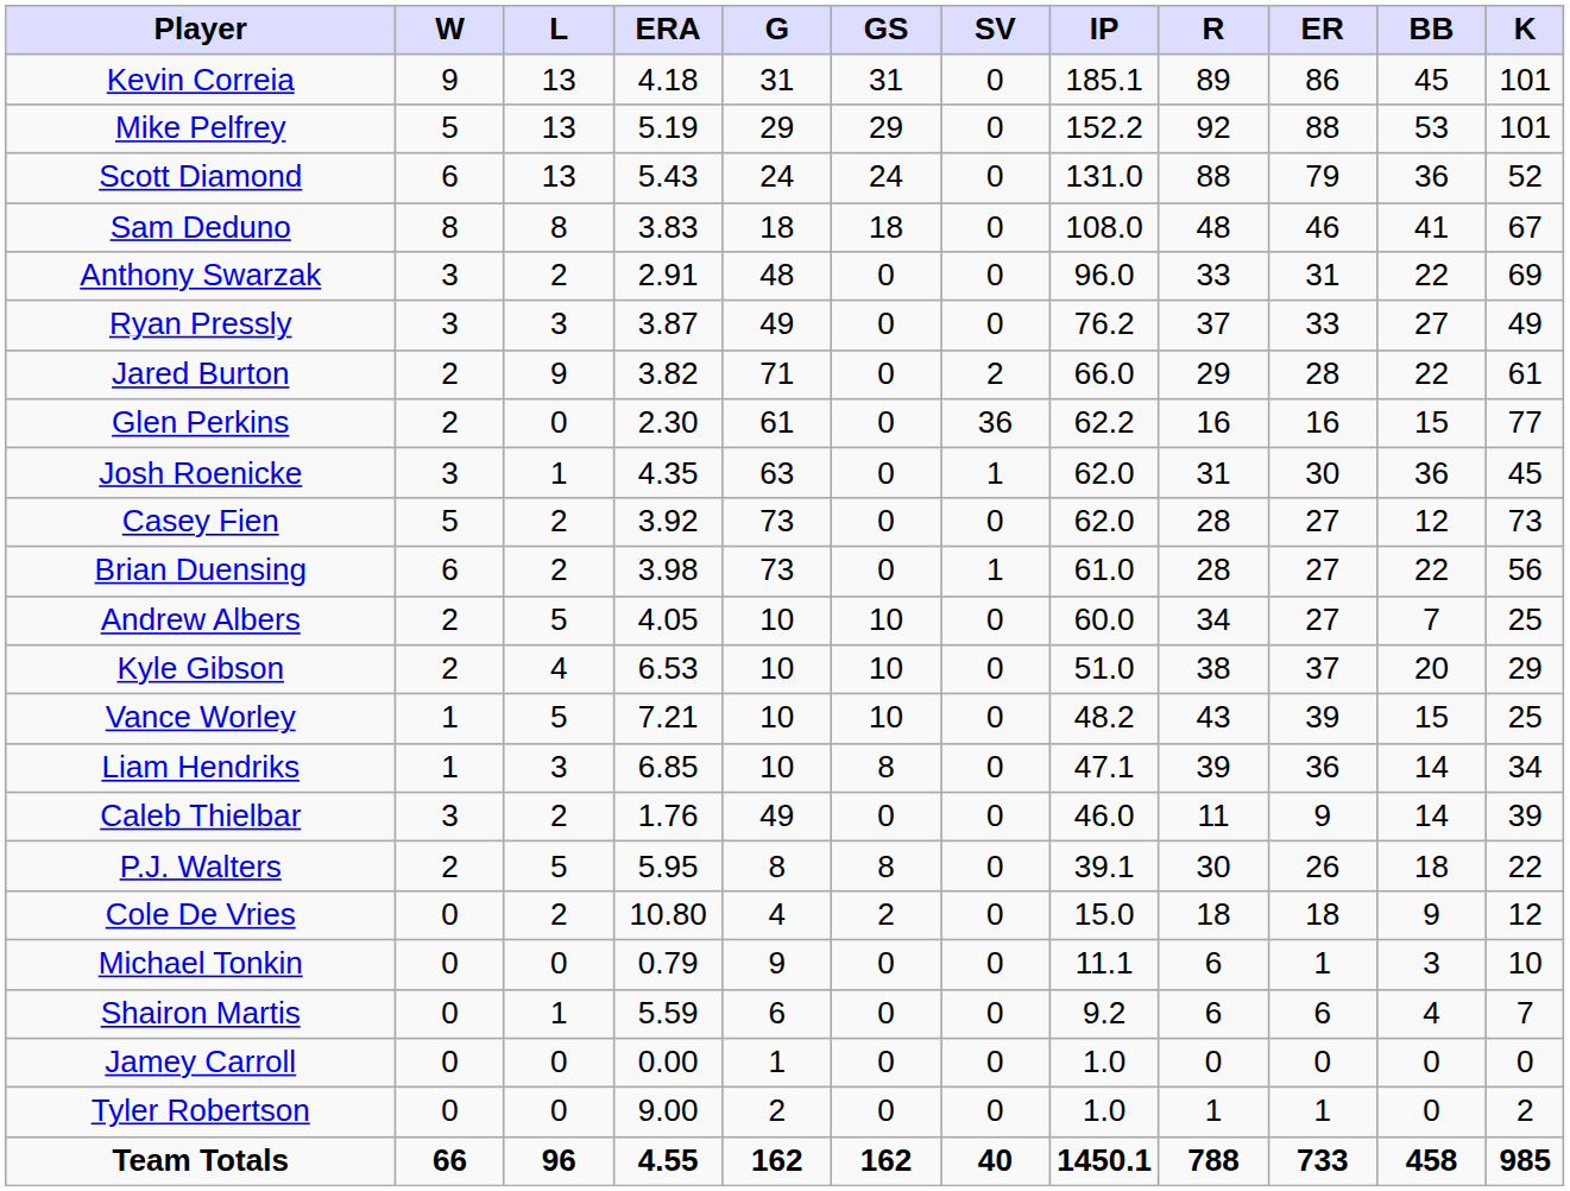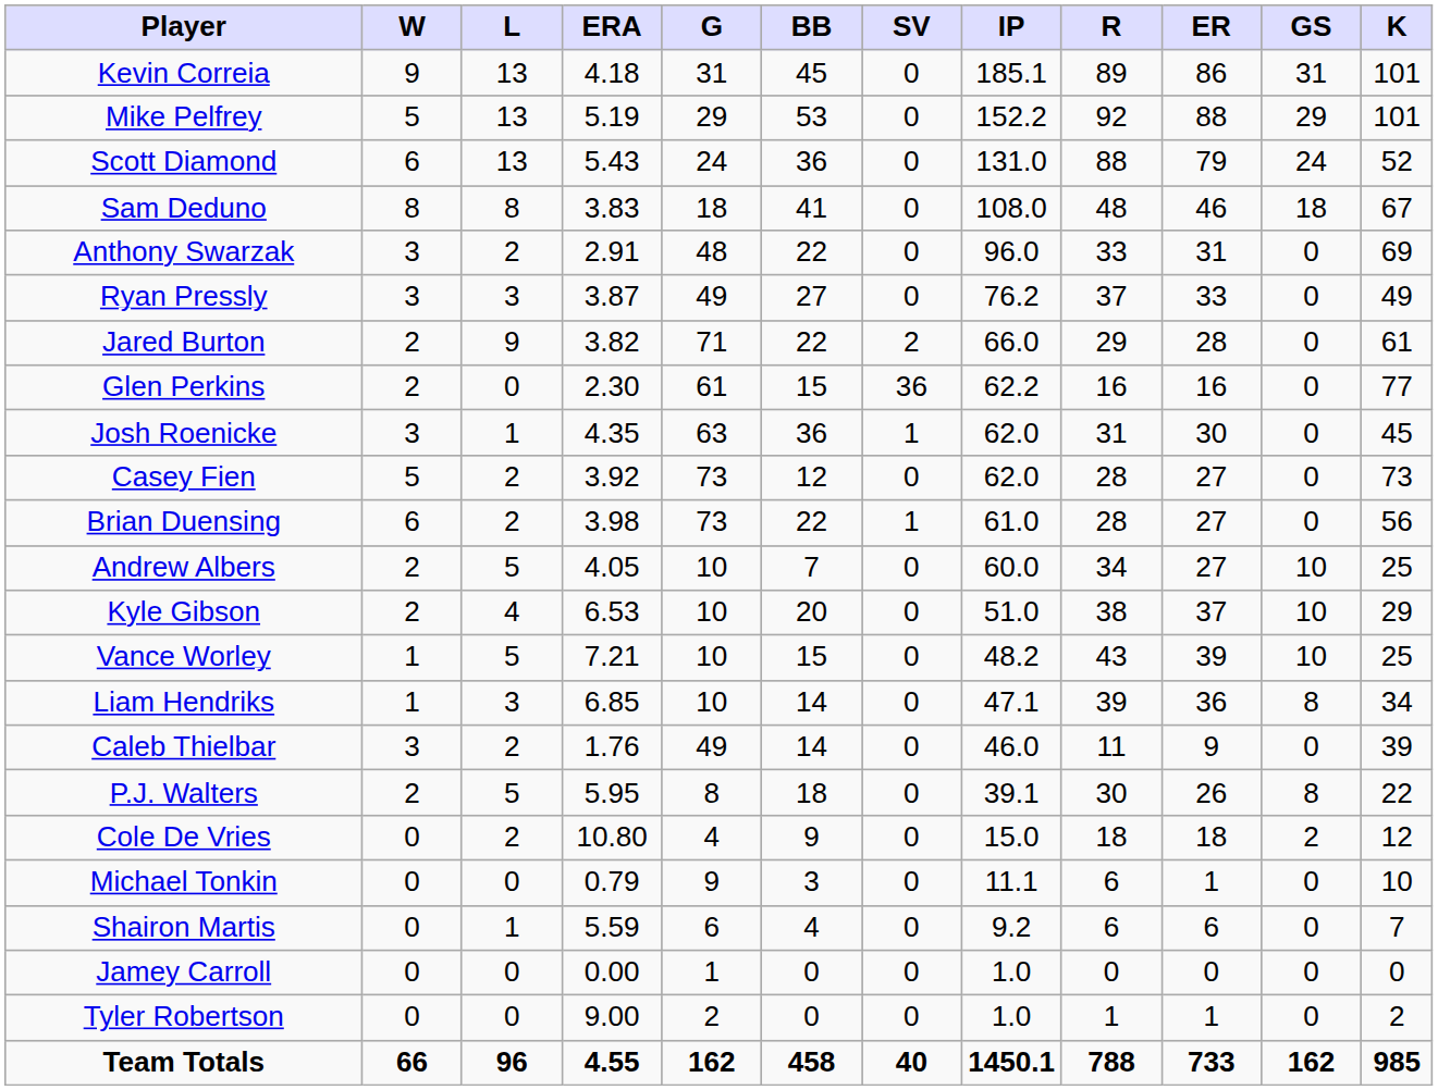 <table class="wikitable" style="text-align:center;">
 <tr>
 <th style="background:#ddf; width:25%;">Player</th>
 <th style="background:#ddf; width:7%;">W</th>
 <th style="background:#ddf; width:7%;">L</th>
 <th style="background:#ddf; width:7%;">ERA</th>
 <th style="background:#ddf; width:7%;">G</th>
-<th style="background:#ddf; width:7%;">GS</th>
+<th style="background:#ddf; width:7%;">BB</th>
 <th style="background:#ddf; width:7%;">SV</th>
 <th style="background:#ddf; width:7%;">IP</th>
 <th style="background:#ddf; width:7%;">R</th>
 <th style="background:#ddf; width:7%;">ER</th>
-<th style="background:#ddf; width:7%;">BB</th>
+<th style="background:#ddf; width:7%;">GS</th>
 <th style="background:#ddf; width:7%;">K</th>
 </tr>
 <tr align=center>
 <td><a href='#'>Kevin Correia</a></td>
 <td>9</td>
 <td>13</td>
 <td>4.18</td>
 <td>31</td>
-<td>31</td>
+<td>45</td>
 <td>0</td>
 <td>185.1</td>
 <td>89</td>
 <td>86</td>
-<td>45</td>
+<td>31</td>
 <td>101</td>
 </tr>
 <tr align=center>
 <td><a href='#'>Mike Pelfrey</a></td>
 <td>5</td>
 <td>13</td>
 <td>5.19</td>
 <td>29</td>
-<td>29</td>
+<td>53</td>
 <td>0</td>
 <td>152.2</td>
 <td>92</td>
 <td>88</td>
-<td>53</td>
+<td>29</td>
 <td>101</td>
 </tr>
 <tr align=center>
 <td><a href='#'>Scott Diamond</a></td>
 <td>6</td>
 <td>13</td>
 <td>5.43</td>
 <td>24</td>
-<td>24</td>
+<td>36</td>
 <td>0</td>
 <td>131.0</td>
 <td>88</td>
 <td>79</td>
-<td>36</td>
+<td>24</td>
 <td>52</td>
 </tr>
 <tr align=center>
 <td><a href='#'>Sam Deduno</a></td>
 <td>8</td>
 <td>8</td>
 <td>3.83</td>
 <td>18</td>
-<td>18</td>
+<td>41</td>
 <td>0</td>
 <td>108.0</td>
 <td>48</td>
 <td>46</td>
-<td>41</td>
+<td>18</td>
 <td>67</td>
 </tr>
 <tr align=center>
 <td><a href='#'>Anthony Swarzak</a></td>
 <td>3</td>
 <td>2</td>
 <td>2.91</td>
 <td>48</td>
-<td>0</td>
+<td>22</td>
 <td>0</td>
 <td>96.0</td>
 <td>33</td>
 <td>31</td>
-<td>22</td>
+<td>0</td>
 <td>69</td>
 </tr>
 <tr align=center>
 <td><a href='#'>Ryan Pressly</a></td>
 <td>3</td>
 <td>3</td>
 <td>3.87</td>
 <td>49</td>
-<td>0</td>
+<td>27</td>
 <td>0</td>
 <td>76.2</td>
 <td>37</td>
 <td>33</td>
-<td>27</td>
+<td>0</td>
 <td>49</td>
 </tr>
 <tr align=center>
 <td><a href='#'>Jared Burton</a></td>
 <td>2</td>
 <td>9</td>
 <td>3.82</td>
 <td>71</td>
-<td>0</td>
+<td>22</td>
 <td>2</td>
 <td>66.0</td>
 <td>29</td>
 <td>28</td>
-<td>22</td>
+<td>0</td>
 <td>61</td>
 </tr>
 <tr align=center>
 <td><a href='#'>Glen Perkins</a></td>
 <td>2</td>
 <td>0</td>
 <td>2.30</td>
 <td>61</td>
-<td>0</td>
+<td>15</td>
 <td>36</td>
 <td>62.2</td>
 <td>16</td>
 <td>16</td>
-<td>15</td>
+<td>0</td>
 <td>77</td>
 </tr>
 <tr align=center>
 <td><a href='#'>Josh Roenicke</a></td>
 <td>3</td>
 <td>1</td>
 <td>4.35</td>
 <td>63</td>
-<td>0</td>
+<td>36</td>
 <td>1</td>
 <td>62.0</td>
 <td>31</td>
 <td>30</td>
-<td>36</td>
+<td>0</td>
 <td>45</td>
 </tr>
 <tr align=center>
 <td><a href='#'>Casey Fien</a></td>
 <td>5</td>
 <td>2</td>
 <td>3.92</td>
 <td>73</td>
-<td>0</td>
+<td>12</td>
 <td>0</td>
 <td>62.0</td>
 <td>28</td>
 <td>27</td>
-<td>12</td>
+<td>0</td>
 <td>73</td>
 </tr>
 <tr align=center>
 <td><a href='#'>Brian Duensing</a></td>
 <td>6</td>
 <td>2</td>
 <td>3.98</td>
 <td>73</td>
-<td>0</td>
+<td>22</td>
 <td>1</td>
 <td>61.0</td>
 <td>28</td>
 <td>27</td>
-<td>22</td>
+<td>0</td>
 <td>56</td>
 </tr>
 <tr align=center>
 <td><a href='#'>Andrew Albers</a></td>
 <td>2</td>
 <td>5</td>
 <td>4.05</td>
 <td>10</td>
-<td>10</td>
+<td>7</td>
 <td>0</td>
 <td>60.0</td>
 <td>34</td>
 <td>27</td>
-<td>7</td>
+<td>10</td>
 <td>25</td>
 </tr>
 <tr align=center>
 <td><a href='#'>Kyle Gibson</a></td>
 <td>2</td>
 <td>4</td>
 <td>6.53</td>
 <td>10</td>
-<td>10</td>
+<td>20</td>
 <td>0</td>
 <td>51.0</td>
 <td>38</td>
 <td>37</td>
-<td>20</td>
+<td>10</td>
 <td>29</td>
 </tr>
 <tr align=center>
 <td><a href='#'>Vance Worley</a></td>
 <td>1</td>
 <td>5</td>
 <td>7.21</td>
 <td>10</td>
-<td>10</td>
+<td>15</td>
 <td>0</td>
 <td>48.2</td>
 <td>43</td>
 <td>39</td>
-<td>15</td>
+<td>10</td>
 <td>25</td>
 </tr>
 <tr align=center>
 <td><a href='#'>Liam Hendriks</a></td>
 <td>1</td>
 <td>3</td>
 <td>6.85</td>
 <td>10</td>
-<td>8</td>
+<td>14</td>
 <td>0</td>
 <td>47.1</td>
 <td>39</td>
 <td>36</td>
-<td>14</td>
+<td>8</td>
 <td>34</td>
 </tr>
 <tr align=center>
 <td><a href='#'>Caleb Thielbar</a></td>
 <td>3</td>
 <td>2</td>
 <td>1.76</td>
 <td>49</td>
-<td>0</td>
+<td>14</td>
 <td>0</td>
 <td>46.0</td>
 <td>11</td>
 <td>9</td>
-<td>14</td>
+<td>0</td>
 <td>39</td>
 </tr>
 <tr align=center>
 <td><a href='#'>P.J. Walters</a></td>
 <td>2</td>
 <td>5</td>
 <td>5.95</td>
 <td>8</td>
-<td>8</td>
+<td>18</td>
 <td>0</td>
 <td>39.1</td>
 <td>30</td>
 <td>26</td>
-<td>18</td>
+<td>8</td>
 <td>22</td>
 </tr>
 <tr align=center>
 <td><a href='#'>Cole De Vries</a></td>
 <td>0</td>
 <td>2</td>
 <td>10.80</td>
 <td>4</td>
-<td>2</td>
+<td>9</td>
 <td>0</td>
 <td>15.0</td>
 <td>18</td>
 <td>18</td>
-<td>9</td>
+<td>2</td>
 <td>12</td>
 </tr>
 <tr align=center>
 <td><a href='#'>Michael Tonkin</a></td>
 <td>0</td>
 <td>0</td>
 <td>0.79</td>
 <td>9</td>
-<td>0</td>
+<td>3</td>
 <td>0</td>
 <td>11.1</td>
 <td>6</td>
 <td>1</td>
-<td>3</td>
+<td>0</td>
 <td>10</td>
 </tr>
 <tr align=center>
 <td><a href='#'>Shairon Martis</a></td>
 <td>0</td>
 <td>1</td>
 <td>5.59</td>
 <td>6</td>
-<td>0</td>
+<td>4</td>
 <td>0</td>
 <td>9.2</td>
 <td>6</td>
 <td>6</td>
-<td>4</td>
+<td>0</td>
 <td>7</td>
 </tr>
 <tr align=center>
 <td><a href='#'>Jamey Carroll</a></td>
 <td>0</td>
 <td>0</td>
 <td>0.00</td>
 <td>1</td>
 <td>0</td>
 <td>0</td>
 <td>1.0</td>
 <td>0</td>
 <td>0</td>
 <td>0</td>
 <td>0</td>
 </tr>
 <tr align=center>
 <td><a href='#'>Tyler Robertson</a></td>
 <td>0</td>
 <td>0</td>
 <td>9.00</td>
 <td>2</td>
 <td>0</td>
 <td>0</td>
 <td>1.0</td>
 <td>1</td>
 <td>1</td>
 <td>0</td>
 <td>2</td>
 </tr>
 <tr align=center>
 <td><strong>Team Totals</strong></td>
 <td><strong>66</strong></td>
 <td><strong>96</strong></td>
 <td><strong>4.55</strong></td>
 <td><strong>162</strong></td>
-<td><strong>162</strong></td>
+<td><strong>458</strong></td>
 <td><strong>40</strong></td>
 <td><strong>1450.1</strong></td>
 <td><strong>788</strong></td>
 <td><strong>733</strong></td>
-<td><strong>458</strong></td>
+<td><strong>162</strong></td>
 <td><strong>985</strong></td>
 </tr>
 </table>
